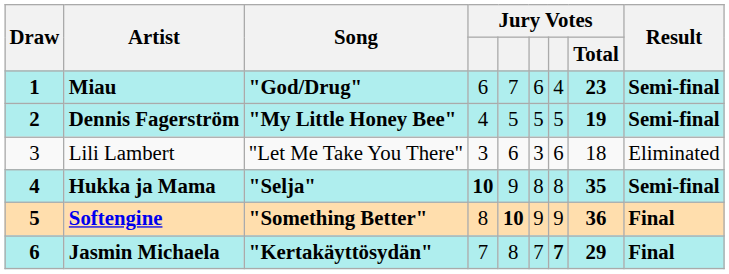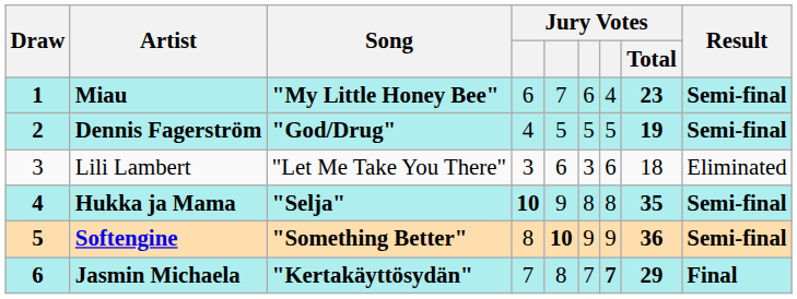 <table class="sortable wikitable" style="margin: 1em auto 1em auto; text-align:center;">
 <tr>
 <th rowspan="2">Draw</th>
 <th rowspan="2">Artist</th>
 <th rowspan="2">Song</th>
 <th colspan="5">Jury Votes</th>
 <th rowspan="2">Result</th>
 </tr>
 <tr>
 <th></th>
 <th></th>
 <th></th>
 <th></th>
 <th>Total</th>
 </tr>
 <tr style="background:paleturquoise;">
 <td><strong>1</strong></td>
 <td align="left"><strong>Miau</strong></td>
-<td align="left"><strong>"God/Drug"</strong></td>
+<td align="left"><strong>"My Little Honey Bee"</strong></td>
 <td>6</td>
 <td>7</td>
 <td>6</td>
 <td>4</td>
 <td><strong>23</strong></td>
 <td align="left"><strong>Semi-final</strong></td>
 </tr>
 <tr style="background:paleturquoise;">
 <td><strong>2</strong></td>
 <td align="left"><strong>Dennis Fagerström</strong></td>
-<td align="left"><strong>"My Little Honey Bee"</strong></td>
+<td align="left"><strong>"God/Drug"</strong></td>
 <td>4</td>
 <td>5</td>
 <td>5</td>
 <td>5</td>
 <td><strong>19</strong></td>
 <td align="left"><strong>Semi-final</strong></td>
 </tr>
 <tr>
 <td>3</td>
 <td align="left">Lili Lambert</td>
 <td align="left">"Let Me Take You There"</td>
 <td>3</td>
 <td>6</td>
 <td>3</td>
 <td>6</td>
 <td>18</td>
 <td align="left">Eliminated</td>
 </tr>
 <tr style="background:paleturquoise;">
 <td><strong>4</strong></td>
 <td align="left"><strong>Hukka ja Mama</strong></td>
 <td align="left"><strong>"Selja"</strong></td>
 <td><strong>10</strong></td>
 <td>9</td>
 <td>8</td>
 <td>8</td>
 <td><strong>35</strong></td>
 <td align="left"><strong>Semi-final</strong></td>
 </tr>
 <tr style="background:navajowhite;">
 <td><strong>5</strong></td>
 <td align="left"><strong><a href='#'>Softengine</a></strong></td>
 <td align="left"><strong>"Something Better"</strong></td>
 <td>8</td>
 <td><strong>10</strong></td>
 <td>9</td>
 <td>9</td>
 <td><strong>36</strong></td>
-<td align="left"><strong>Final</strong></td>
+<td align="left"><strong>Semi-final</strong></td>
 </tr>
 <tr style="background:paleturquoise;">
 <td><strong>6</strong></td>
 <td align="left"><strong>Jasmin Michaela</strong></td>
 <td align="left"><strong>"Kertakäyttösydän"</strong></td>
 <td>7</td>
 <td>8</td>
 <td>7</td>
 <td><strong>7</strong></td>
 <td><strong>29</strong></td>
 <td align="left"><strong>Final</strong></td>
 </tr>
 </table>
